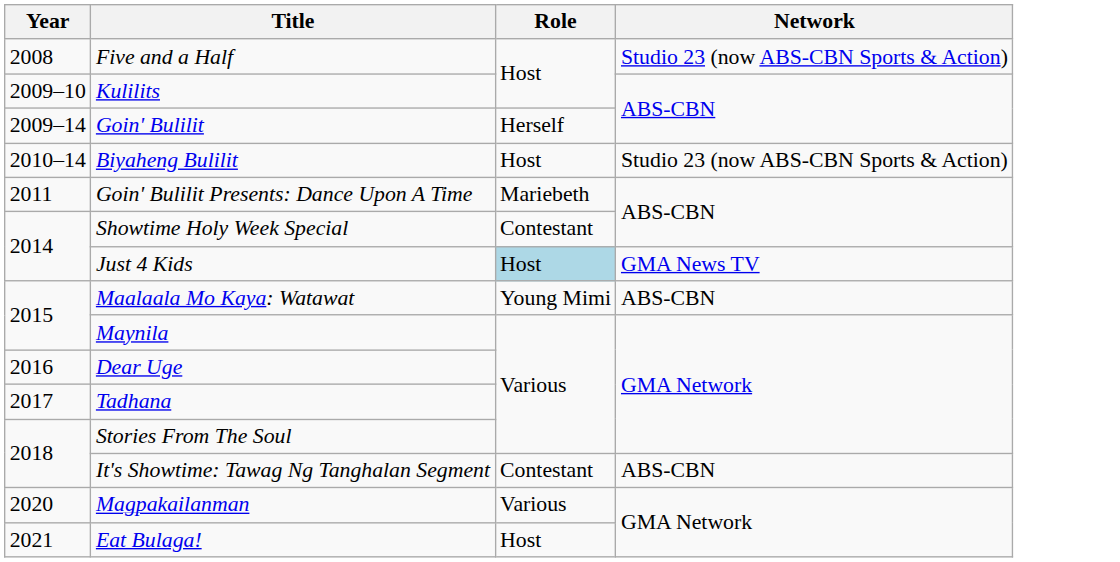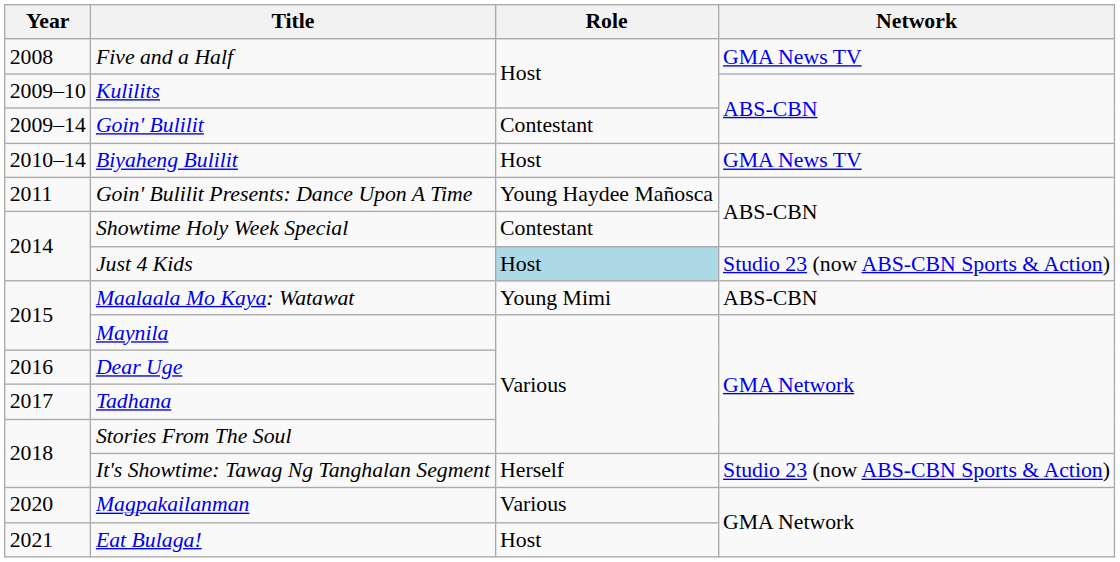 <table class="wikitable">
 <tr>
 <th>Year</th>
 <th>Title</th>
 <th>Role</th>
 <th>Network</th>
 </tr>
 <tr>
 <td>2008</td>
 <td><em>Five and a Half</em></td>
 <td rowspan="2">Host</td>
-<td><a href='#'>Studio 23</a> (now <a href='#'>ABS-CBN Sports & Action</a>)</td>
+<td><a href='#'>GMA News TV</a></td>
 </tr>
 <tr>
 <td>2009–10</td>
 <td><em><a href='#'>Kulilits</a></em></td>
 <td rowspan="2"><a href='#'>ABS-CBN</a></td>
 </tr>
 <tr>
 <td>2009–14</td>
 <td><em><a href='#'>Goin' Bulilit</a></em></td>
-<td>Herself</td>
+<td>Contestant</td>
 </tr>
 <tr>
 <td>2010–14</td>
 <td><em><a href='#'>Biyaheng Bulilit</a></em></td>
 <td>Host</td>
-<td>Studio 23 (now ABS-CBN Sports & Action)</td>
+<td><a href='#'>GMA News TV</a></td>
 </tr>
 <tr>
 <td>2011</td>
 <td><em>Goin' Bulilit Presents: Dance Upon A Time</em></td>
-<td>Mariebeth</td>
+<td>Young Haydee Mañosca</td>
 <td rowspan="2">ABS-CBN</td>
 </tr>
 <tr>
 <td rowspan="2">2014</td>
 <td><em>Showtime Holy Week Special</em></td>
 <td>Contestant</td>
 </tr>
 <tr>
 <td><em>Just 4 Kids</em></td>
 <td style="background: lightblue;">Host</td>
-<td><a href='#'>GMA News TV</a></td>
+<td><a href='#'>Studio 23</a> (now <a href='#'>ABS-CBN Sports & Action</a>)</td>
 </tr>
 <tr>
 <td rowspan="2">2015</td>
 <td><em><a href='#'>Maalaala Mo Kaya</a>: Watawat</em></td>
 <td>Young Mimi</td>
 <td>ABS-CBN</td>
 </tr>
 <tr>
 <td><em><a href='#'>Maynila</a></em></td>
 <td rowspan="4">Various</td>
 <td rowspan="4"><a href='#'>GMA Network</a></td>
 </tr>
 <tr>
 <td>2016</td>
 <td><em><a href='#'>Dear Uge</a></em></td>
 </tr>
 <tr>
 <td>2017</td>
 <td><em><a href='#'>Tadhana</a></em></td>
 </tr>
 <tr>
 <td rowspan="2">2018</td>
 <td><em>Stories From The Soul</em></td>
 </tr>
 <tr>
 <td><em>It's Showtime: Tawag Ng Tanghalan Segment</em></td>
-<td>Contestant</td>
-<td>ABS-CBN</td>
+<td>Herself</td>
+<td><a href='#'>Studio 23</a> (now <a href='#'>ABS-CBN Sports & Action</a>)</td>
 </tr>
 <tr>
 <td>2020</td>
 <td><em><a href='#'>Magpakailanman</a></em></td>
 <td>Various</td>
 <td rowspan="2">GMA Network</td>
 </tr>
 <tr>
 <td>2021</td>
 <td><em><a href='#'>Eat Bulaga!</a></em></td>
 <td>Host</td>
 </tr>
 </table>
